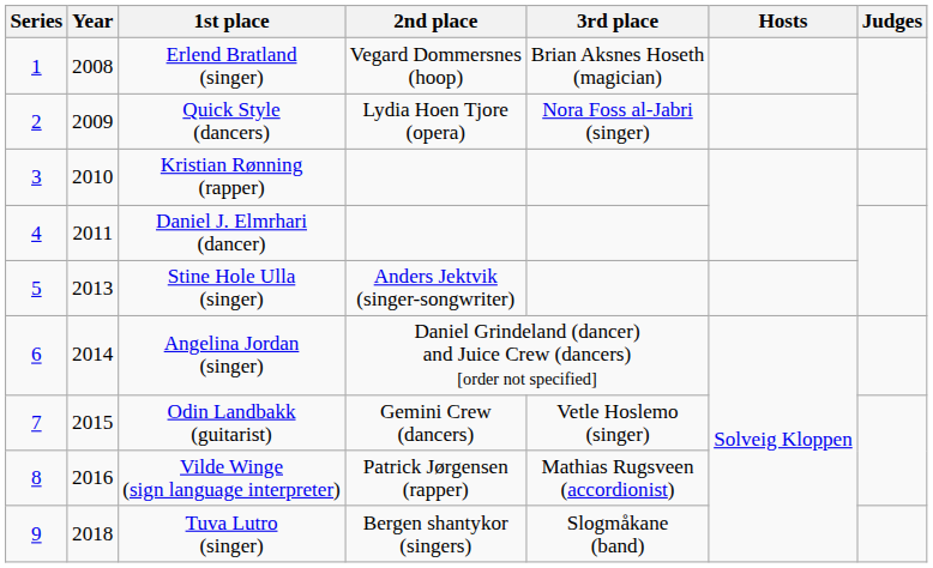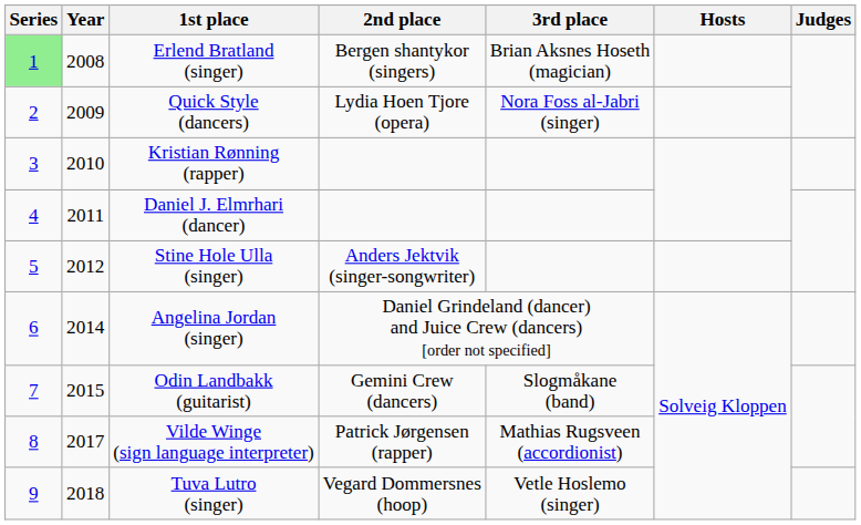 <table class="wikitable" style="text-align: center;">
 <tr bgcolor="lightgrey">
 <th>Series</th>
 <th>Year</th>
 <th>1st place</th>
 <th>2nd place</th>
 <th>3rd place</th>
 <th>Hosts</th>
 <th>Judges</th>
 </tr>
 <tr>
-<td><a href='#'>1</a></td>
+<td style="background: lightgreen;"><a href='#'>1</a></td>
 <td>2008</td>
 <td><a href='#'>Erlend Bratland</a><br>(singer)</td>
-<td>Vegard Dommersnes<br>(hoop)</td>
+<td>Bergen shantykor<br>(singers)</td>
 <td>Brian Aksnes Hoseth<br>(magician)</td>
 <td></td>
 <td rowspan="2"></td>
 </tr>
 <tr>
 <td><a href='#'>2</a></td>
 <td>2009</td>
 <td><a href='#'>Quick Style</a><br>(dancers)</td>
 <td>Lydia Hoen Tjore<br>(opera)</td>
 <td><a href='#'>Nora Foss al-Jabri</a><br>(singer)</td>
 <td></td>
 </tr>
 <tr>
 <td><a href='#'>3</a></td>
 <td>2010</td>
 <td><a href='#'>Kristian Rønning</a><br>(rapper)</td>
 <td></td>
 <td></td>
 <td rowspan="2"></td>
 <td></td>
 </tr>
 <tr 2011>
 <td><a href='#'>4</a></td>
 <td>2011</td>
 <td><a href='#'>Daniel J. Elmrhari</a><br>(dancer)</td>
 <td></td>
 <td></td>
 <td rowspan="2"></td>
 </tr>
 <tr>
 <td><a href='#'>5</a></td>
-<td>2013</td>
+<td>2012</td>
 <td><a href='#'>Stine Hole Ulla</a><br>(singer)</td>
 <td><a href='#'>Anders Jektvik</a><br>(singer-songwriter)</td>
 <td></td>
 <td></td>
 </tr>
 <tr>
 <td><a href='#'>6</a></td>
 <td>2014</td>
 <td><a href='#'>Angelina Jordan</a><br>(singer)</td>
 <td colspan="2">Daniel Grindeland (dancer)<br>and Juice Crew (dancers)<br><small>[order not specified]</small></td>
 <td rowspan="4"><a href='#'>Solveig Kloppen</a></td>
 <td></td>
 </tr>
 <tr>
 <td><a href='#'>7</a></td>
 <td>2015</td>
 <td><a href='#'>Odin Landbakk</a><br>(guitarist)</td>
 <td>Gemini Crew<br>(dancers)</td>
-<td>Vetle Hoslemo<br>(singer)</td>
+<td>Slogmåkane<br>(band)</td>
 <td rowspan="2"></td>
 </tr>
 <tr>
 <td><a href='#'>8</a></td>
-<td>2016</td>
+<td>2017</td>
 <td><a href='#'>Vilde Winge</a><br>(<a href='#'>sign language interpreter</a>)</td>
 <td>Patrick Jørgensen<br>(rapper)</td>
 <td>Mathias Rugsveen<br>(<a href='#'>accordionist</a>)</td>
 </tr>
 <tr>
 <td><a href='#'>9</a></td>
 <td>2018</td>
 <td><a href='#'>Tuva Lutro</a><br>(singer)</td>
-<td>Bergen shantykor<br>(singers)</td>
-<td>Slogmåkane<br>(band)</td>
+<td>Vegard Dommersnes<br>(hoop)</td>
+<td>Vetle Hoslemo<br>(singer)</td>
 <td></td>
 </tr>
 </table>
